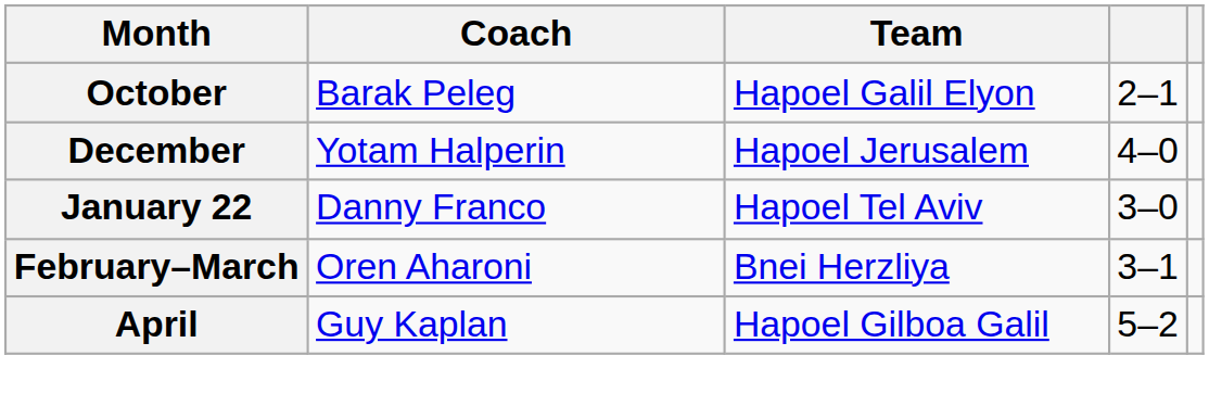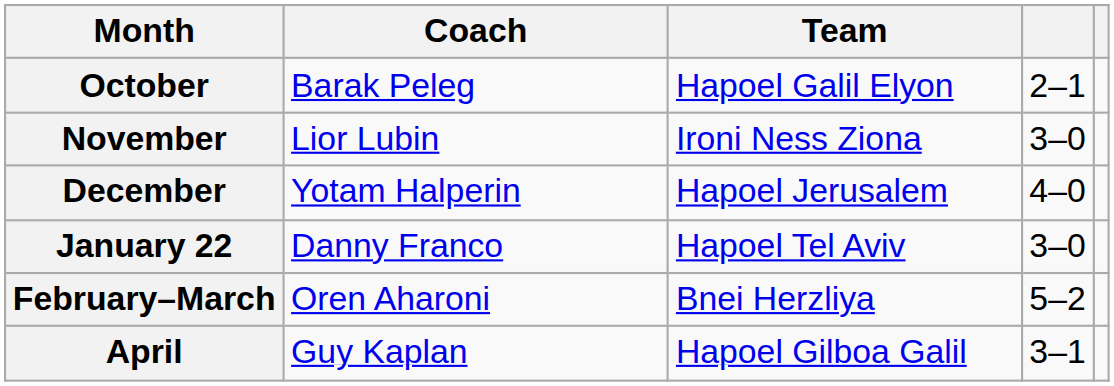 <table class="wikitable" style="text-align: center;">
 <tr>
 <th>Month</th>
 <th style="width:175px;">Coach</th>
 <th style="width:160px;">Team</th>
 <th style="width:27px;"></th>
 <th></th>
 </tr>
 <tr>
 <th>October</th>
 <td align=left> <a href='#'>Barak Peleg</a></td>
 <td align=left><a href='#'>Hapoel Galil Elyon</a></td>
 <td>2–1</td>
+<td></td>
+</tr>
+<tr>
+<th>November</th>
+<td align=left> <a href='#'>Lior Lubin</a></td>
+<td align=left><a href='#'>Ironi Ness Ziona</a></td>
+<td>3–0</td>
 <td></td>
 </tr>
 <tr>
 <th>December</th>
 <td align=left> <a href='#'>Yotam Halperin</a></td>
 <td align=left><a href='#'>Hapoel Jerusalem</a></td>
 <td>4–0</td>
 <td></td>
 </tr>
 <tr>
 <th>January 22</th>
 <td align=left> <a href='#'>Danny Franco</a></td>
 <td align=left><a href='#'>Hapoel Tel Aviv</a></td>
 <td>3–0</td>
 <td></td>
 </tr>
 <tr>
 <th>February–March</th>
 <td align=left> <a href='#'>Oren Aharoni</a></td>
 <td align=left><a href='#'>Bnei Herzliya</a></td>
-<td>3–1</td>
+<td>5–2</td>
 <td></td>
 </tr>
 <tr>
 <th>April</th>
 <td align=left> <a href='#'>Guy Kaplan</a></td>
 <td align=left><a href='#'>Hapoel Gilboa Galil</a></td>
-<td>5–2</td>
+<td>3–1</td>
 <td></td>
 </tr>
 </table>
